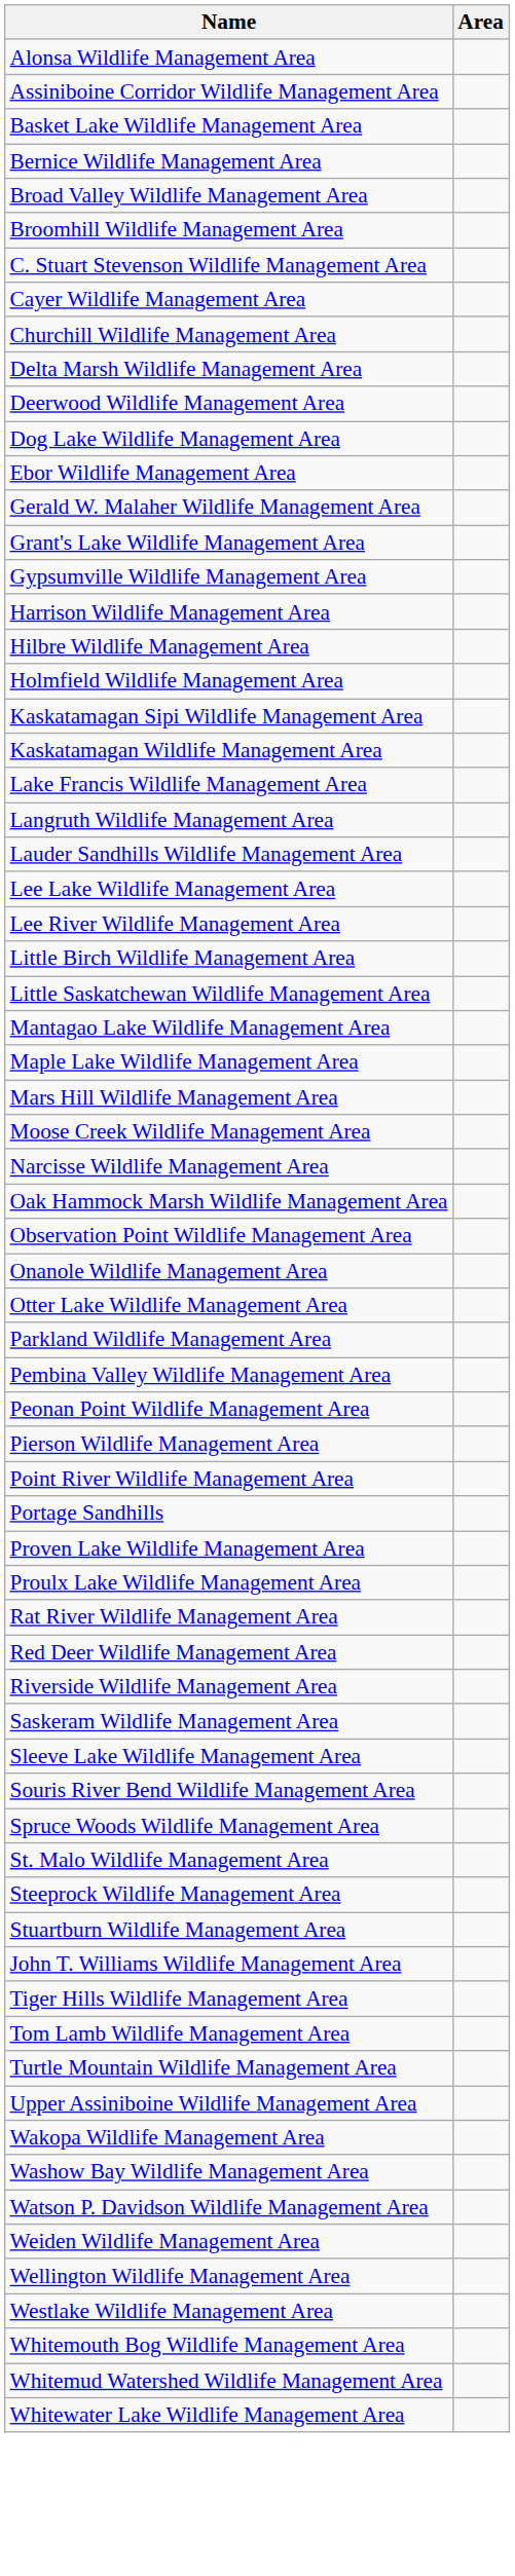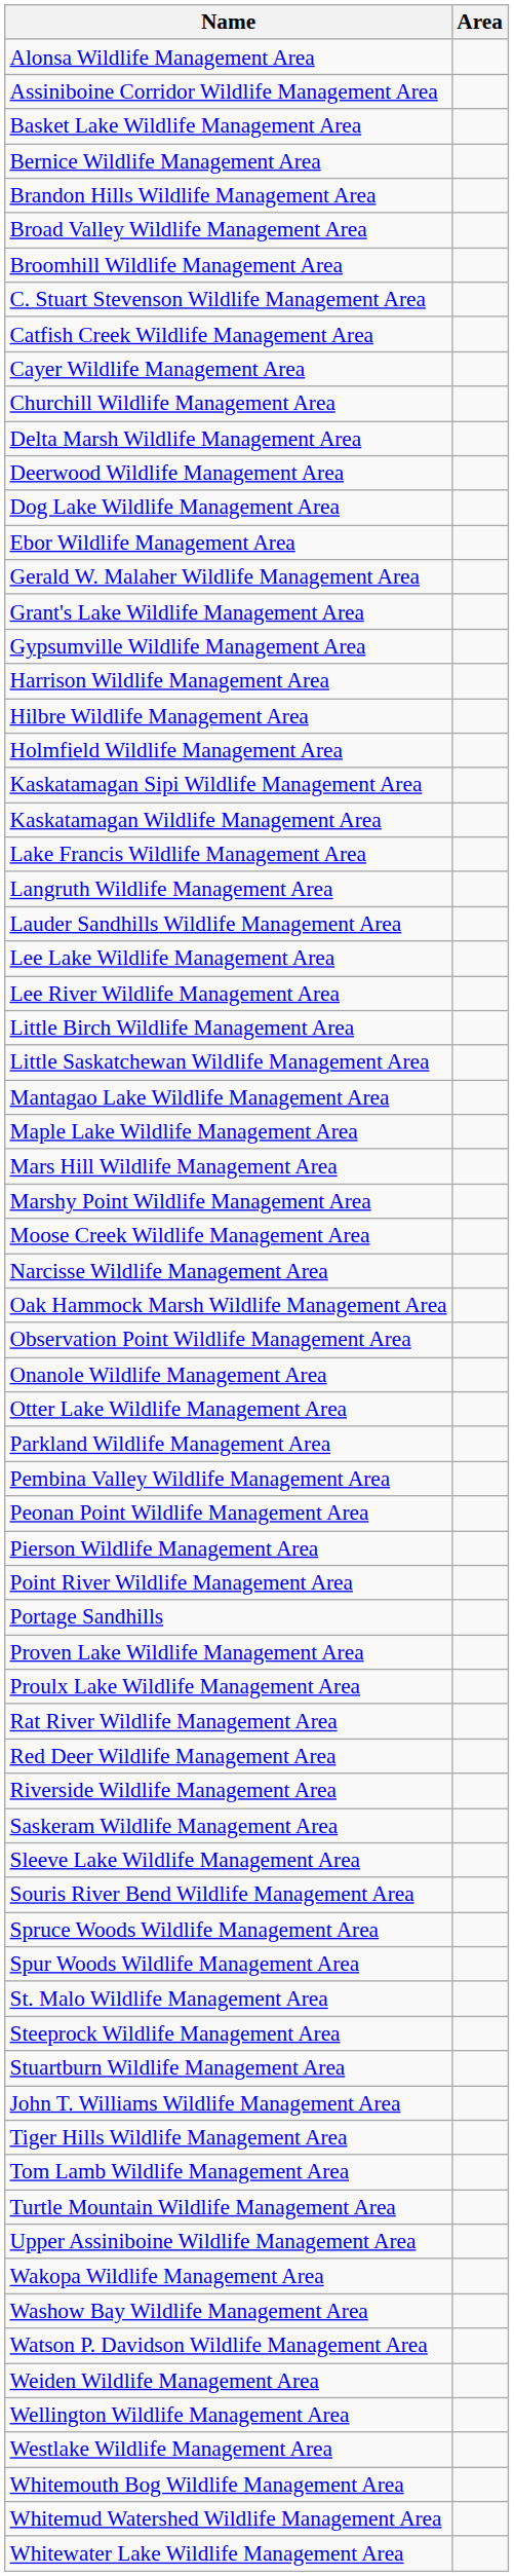 <table class="sortable wikitable">
 <tr>
 <th>Name</th>
 <th>Area</th>
 </tr>
 <tr>
 <td><a href='#'>Alonsa Wildlife Management Area</a></td>
 <td></td>
 </tr>
 <tr>
 <td><a href='#'>Assiniboine Corridor Wildlife Management Area</a></td>
 <td></td>
 </tr>
 <tr>
 <td><a href='#'>Basket Lake Wildlife Management Area</a></td>
 <td></td>
 </tr>
 <tr>
 <td><a href='#'>Bernice Wildlife Management Area</a></td>
 <td></td>
 </tr>
 <tr>
+<td><a href='#'>Brandon Hills Wildlife Management Area</a></td>
+<td></td>
+</tr>
+<tr>
 <td><a href='#'>Broad Valley Wildlife Management Area</a></td>
 <td></td>
 </tr>
 <tr>
 <td><a href='#'>Broomhill Wildlife Management Area</a></td>
 <td></td>
 </tr>
 <tr>
 <td><a href='#'>C. Stuart Stevenson Wildlife Management Area</a></td>
+<td></td>
+</tr>
+<tr>
+<td><a href='#'>Catfish Creek Wildlife Management Area</a></td>
 <td></td>
 </tr>
 <tr>
 <td><a href='#'>Cayer Wildlife Management Area</a></td>
 <td></td>
 </tr>
 <tr>
 <td><a href='#'>Churchill Wildlife Management Area</a></td>
 <td></td>
 </tr>
 <tr>
 <td><a href='#'>Delta Marsh Wildlife Management Area</a></td>
 <td></td>
 </tr>
 <tr>
 <td><a href='#'>Deerwood Wildlife Management Area</a></td>
 <td></td>
 </tr>
 <tr>
 <td><a href='#'>Dog Lake Wildlife Management Area</a></td>
 <td></td>
 </tr>
 <tr>
 <td><a href='#'>Ebor Wildlife Management Area</a></td>
 <td></td>
 </tr>
 <tr>
 <td><a href='#'>Gerald W. Malaher Wildlife Management Area</a></td>
 <td></td>
 </tr>
 <tr>
 <td><a href='#'>Grant's Lake Wildlife Management Area</a></td>
 <td><br></td>
 </tr>
 <tr>
 <td><a href='#'>Gypsumville Wildlife Management Area</a></td>
 <td></td>
 </tr>
 <tr>
 <td><a href='#'>Harrison Wildlife Management Area</a></td>
 <td></td>
 </tr>
 <tr>
 <td><a href='#'>Hilbre Wildlife Management Area</a></td>
 <td></td>
 </tr>
 <tr>
 <td><a href='#'>Holmfield Wildlife Management Area</a></td>
 <td></td>
 </tr>
 <tr>
 <td><a href='#'>Kaskatamagan Sipi Wildlife Management Area</a></td>
 <td></td>
 </tr>
 <tr>
 <td><a href='#'>Kaskatamagan Wildlife Management Area</a></td>
 <td></td>
 </tr>
 <tr>
 <td><a href='#'>Lake Francis Wildlife Management Area</a></td>
 <td></td>
 </tr>
 <tr>
 <td><a href='#'>Langruth Wildlife Management Area</a></td>
 <td></td>
 </tr>
 <tr>
 <td><a href='#'>Lauder Sandhills Wildlife Management Area</a></td>
 <td></td>
 </tr>
 <tr>
 <td><a href='#'>Lee Lake Wildlife Management Area</a></td>
 <td><br></td>
 </tr>
 <tr>
 <td><a href='#'>Lee River Wildlife Management Area</a></td>
 <td></td>
 </tr>
 <tr>
 <td><a href='#'>Little Birch Wildlife Management Area</a></td>
 <td></td>
 </tr>
 <tr>
 <td><a href='#'>Little Saskatchewan Wildlife Management Area</a></td>
 <td></td>
 </tr>
 <tr>
 <td><a href='#'>Mantagao Lake Wildlife Management Area</a></td>
 <td><br></td>
 </tr>
 <tr>
 <td><a href='#'>Maple Lake Wildlife Management Area</a></td>
 <td></td>
 </tr>
 <tr>
 <td><a href='#'>Mars Hill Wildlife Management Area</a></td>
 <td></td>
 </tr>
 <tr>
+<td><a href='#'>Marshy Point Wildlife Management Area</a></td>
+<td></td>
+</tr>
+<tr>
 <td><a href='#'>Moose Creek Wildlife Management Area</a></td>
 <td><br></td>
 </tr>
 <tr>
 <td><a href='#'>Narcisse Wildlife Management Area</a></td>
 <td></td>
 </tr>
 <tr>
 <td><a href='#'>Oak Hammock Marsh Wildlife Management Area</a></td>
 <td><br></td>
 </tr>
 <tr>
 <td><a href='#'>Observation Point Wildlife Management Area</a></td>
 <td><br></td>
 </tr>
 <tr>
 <td><a href='#'>Onanole Wildlife Management Area</a></td>
 <td></td>
 </tr>
 <tr>
 <td><a href='#'>Otter Lake Wildlife Management Area</a></td>
 <td></td>
 </tr>
 <tr>
 <td><a href='#'>Parkland Wildlife Management Area</a></td>
 <td></td>
 </tr>
 <tr>
 <td><a href='#'>Pembina Valley Wildlife Management Area</a></td>
 <td></td>
 </tr>
 <tr>
 <td><a href='#'>Peonan Point Wildlife Management Area</a></td>
 <td></td>
 </tr>
 <tr>
 <td><a href='#'>Pierson Wildlife Management Area</a></td>
 <td></td>
 </tr>
 <tr>
 <td><a href='#'>Point River Wildlife Management Area</a></td>
 <td></td>
 </tr>
 <tr>
 <td><a href='#'>Portage Sandhills</a></td>
 <td></td>
 </tr>
 <tr>
 <td><a href='#'>Proven Lake Wildlife Management Area</a></td>
 <td></td>
 </tr>
 <tr>
 <td><a href='#'>Proulx Lake Wildlife Management Area</a></td>
 <td></td>
 </tr>
 <tr>
 <td><a href='#'>Rat River Wildlife Management Area</a></td>
 <td></td>
 </tr>
 <tr>
 <td><a href='#'>Red Deer Wildlife Management Area</a></td>
 <td><br></td>
 </tr>
 <tr>
 <td><a href='#'>Riverside Wildlife Management Area</a></td>
 <td></td>
 </tr>
 <tr>
 <td><a href='#'>Saskeram Wildlife Management Area</a></td>
 <td><br></td>
 </tr>
 <tr>
 <td><a href='#'>Sleeve Lake Wildlife Management Area</a></td>
 <td></td>
 </tr>
 <tr>
 <td><a href='#'>Souris River Bend Wildlife Management Area</a></td>
 <td></td>
 </tr>
 <tr>
 <td><a href='#'>Spruce Woods Wildlife Management Area</a></td>
 <td></td>
 </tr>
 <tr>
+<td><a href='#'>Spur Woods Wildlife Management Area</a></td>
+<td></td>
+</tr>
+<tr>
 <td><a href='#'>St. Malo Wildlife Management Area</a></td>
 <td></td>
 </tr>
 <tr>
 <td><a href='#'>Steeprock Wildlife Management Area</a></td>
 <td></td>
 </tr>
 <tr>
 <td><a href='#'>Stuartburn Wildlife Management Area</a></td>
 <td></td>
 </tr>
 <tr>
 <td><a href='#'>John T. Williams Wildlife Management Area</a></td>
 <td></td>
 </tr>
 <tr>
 <td><a href='#'>Tiger Hills Wildlife Management Area</a></td>
 <td></td>
 </tr>
 <tr>
 <td><a href='#'>Tom Lamb Wildlife Management Area</a></td>
 <td><br></td>
 </tr>
 <tr>
 <td><a href='#'>Turtle Mountain Wildlife Management Area</a></td>
 <td></td>
 </tr>
 <tr>
 <td><a href='#'>Upper Assiniboine Wildlife Management Area</a></td>
 <td></td>
 </tr>
 <tr>
 <td><a href='#'>Wakopa Wildlife Management Area</a></td>
 <td></td>
 </tr>
 <tr>
 <td><a href='#'>Washow Bay Wildlife Management Area</a></td>
 <td><br></td>
 </tr>
 <tr>
 <td><a href='#'>Watson P. Davidson Wildlife Management Area</a></td>
 <td><br></td>
 </tr>
 <tr>
 <td><a href='#'>Weiden Wildlife Management Area</a></td>
 <td></td>
 </tr>
 <tr>
 <td><a href='#'>Wellington Wildlife Management Area</a></td>
 <td></td>
 </tr>
 <tr>
 <td><a href='#'>Westlake Wildlife Management Area</a></td>
 <td></td>
 </tr>
 <tr>
 <td><a href='#'>Whitemouth Bog Wildlife Management Area</a></td>
 <td></td>
 </tr>
 <tr>
 <td><a href='#'>Whitemud Watershed Wildlife Management Area</a></td>
 <td></td>
 </tr>
 <tr>
 <td><a href='#'>Whitewater Lake Wildlife Management Area</a></td>
 <td></td>
 </tr>
 </table>
